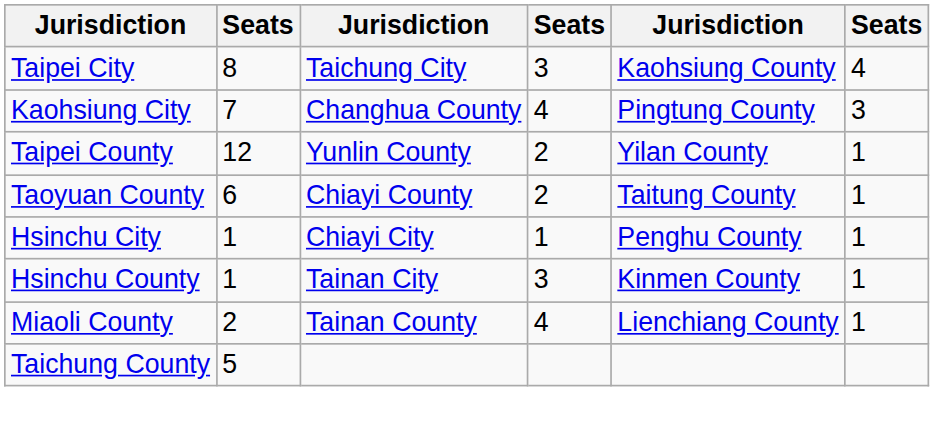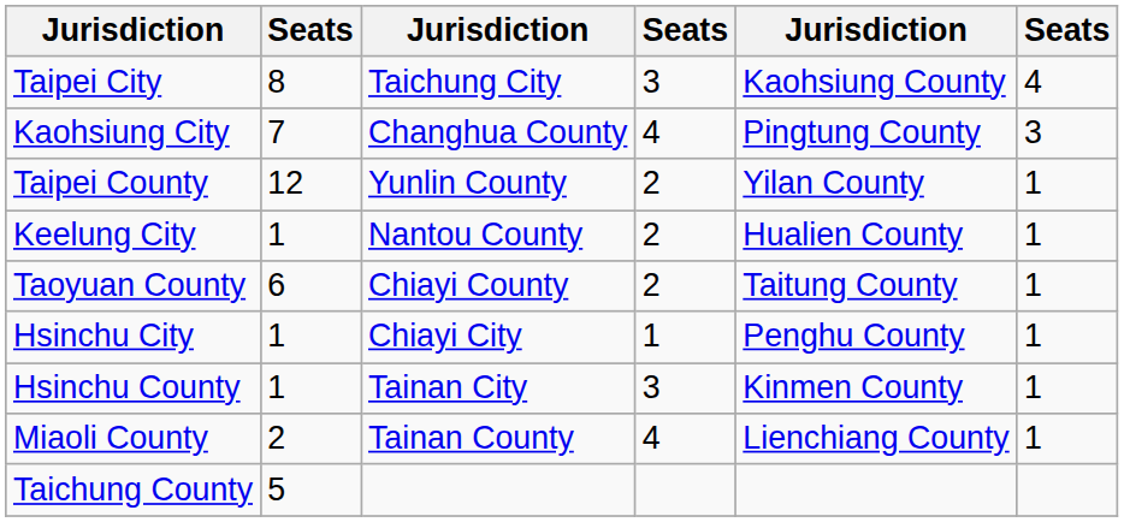 <table class="wikitable">
 <tr>
 <th>Jurisdiction</th>
 <th>Seats</th>
 <th>Jurisdiction</th>
 <th>Seats</th>
 <th>Jurisdiction</th>
 <th>Seats</th>
 </tr>
 <tr>
 <td><a href='#'>Taipei City</a></td>
 <td>8</td>
 <td><a href='#'>Taichung City</a></td>
 <td>3</td>
 <td><a href='#'>Kaohsiung County</a></td>
 <td>4</td>
 </tr>
 <tr>
 <td><a href='#'>Kaohsiung City</a></td>
 <td>7</td>
 <td><a href='#'>Changhua County</a></td>
 <td>4</td>
 <td><a href='#'>Pingtung County</a></td>
 <td>3</td>
 </tr>
 <tr>
 <td><a href='#'>Taipei County</a></td>
 <td>12</td>
 <td><a href='#'>Yunlin County</a></td>
 <td>2</td>
 <td><a href='#'>Yilan County</a></td>
+<td>1</td>
+</tr>
+<tr>
+<td><a href='#'>Keelung City</a></td>
+<td>1</td>
+<td><a href='#'>Nantou County</a></td>
+<td>2</td>
+<td><a href='#'>Hualien County</a></td>
 <td>1</td>
 </tr>
 <tr>
 <td><a href='#'>Taoyuan County</a></td>
 <td>6</td>
 <td><a href='#'>Chiayi County</a></td>
 <td>2</td>
 <td><a href='#'>Taitung County</a></td>
 <td>1</td>
 </tr>
 <tr>
 <td><a href='#'>Hsinchu City</a></td>
 <td>1</td>
 <td><a href='#'>Chiayi City</a></td>
 <td>1</td>
 <td><a href='#'>Penghu County</a></td>
 <td>1</td>
 </tr>
 <tr>
 <td><a href='#'>Hsinchu County</a></td>
 <td>1</td>
 <td><a href='#'>Tainan City</a></td>
 <td>3</td>
 <td><a href='#'>Kinmen County</a></td>
 <td>1</td>
 </tr>
 <tr>
 <td><a href='#'>Miaoli County</a></td>
 <td>2</td>
 <td><a href='#'>Tainan County</a></td>
 <td>4</td>
 <td><a href='#'>Lienchiang County</a></td>
 <td>1</td>
 </tr>
 <tr>
 <td><a href='#'>Taichung County</a></td>
 <td>5</td>
 <td></td>
 <td></td>
 <td></td>
 <td></td>
 </tr>
 </table>
